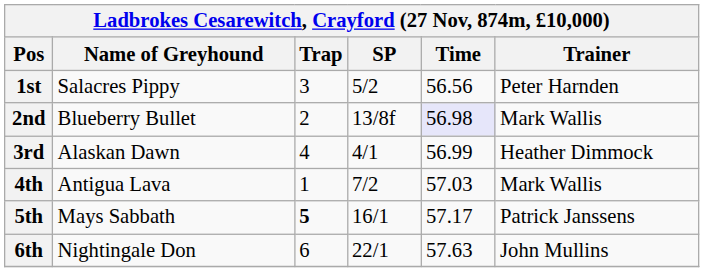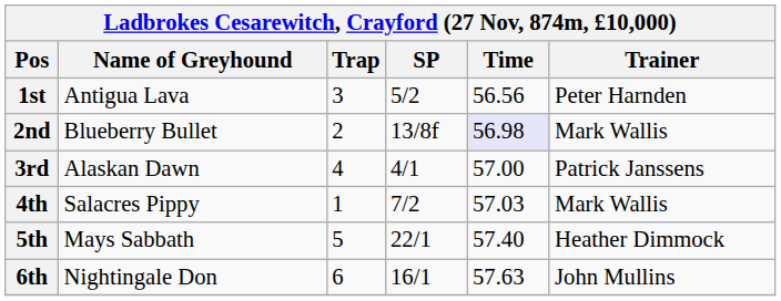 <table class="wikitable">
 <tr>
 <th colspan="6"><a href='#'>Ladbrokes Cesarewitch</a>, <a href='#'>Crayford</a> (27 Nov, 874m, £10,000)</th>
 </tr>
 <tr>
 <th width=30>Pos</th>
 <th width=180>Name of Greyhound</th>
 <th width=30>Trap</th>
 <th width=50>SP</th>
 <th width=50>Time</th>
 <th width=150>Trainer</th>
 </tr>
 <tr>
 <th>1st</th>
-<td>Salacres Pippy</td>
+<td>Antigua Lava</td>
 <td>3</td>
 <td>5/2</td>
 <td>56.56</td>
 <td>Peter Harnden</td>
 </tr>
 <tr>
 <th>2nd</th>
 <td>Blueberry Bullet</td>
 <td>2</td>
 <td>13/8f</td>
 <td style="background: lavender;">56.98</td>
 <td>Mark Wallis</td>
 </tr>
 <tr>
 <th>3rd</th>
 <td>Alaskan Dawn</td>
 <td>4</td>
 <td>4/1</td>
-<td>56.99</td>
-<td>Heather Dimmock</td>
+<td>57.00</td>
+<td>Patrick Janssens</td>
 </tr>
 <tr>
 <th>4th</th>
-<td>Antigua Lava</td>
+<td>Salacres Pippy</td>
 <td>1</td>
 <td>7/2</td>
 <td>57.03</td>
 <td>Mark Wallis</td>
 </tr>
 <tr>
 <th>5th</th>
 <td>Mays Sabbath</td>
-<td><strong>5</strong></td>
-<td>16/1</td>
-<td>57.17</td>
-<td>Patrick Janssens</td>
+<td>5</td>
+<td>22/1</td>
+<td>57.40</td>
+<td>Heather Dimmock</td>
 </tr>
 <tr>
 <th>6th</th>
 <td>Nightingale Don</td>
 <td>6</td>
-<td>22/1</td>
+<td>16/1</td>
 <td>57.63</td>
 <td>John Mullins</td>
 </tr>
 <tr>
 </tr>
 </table>
